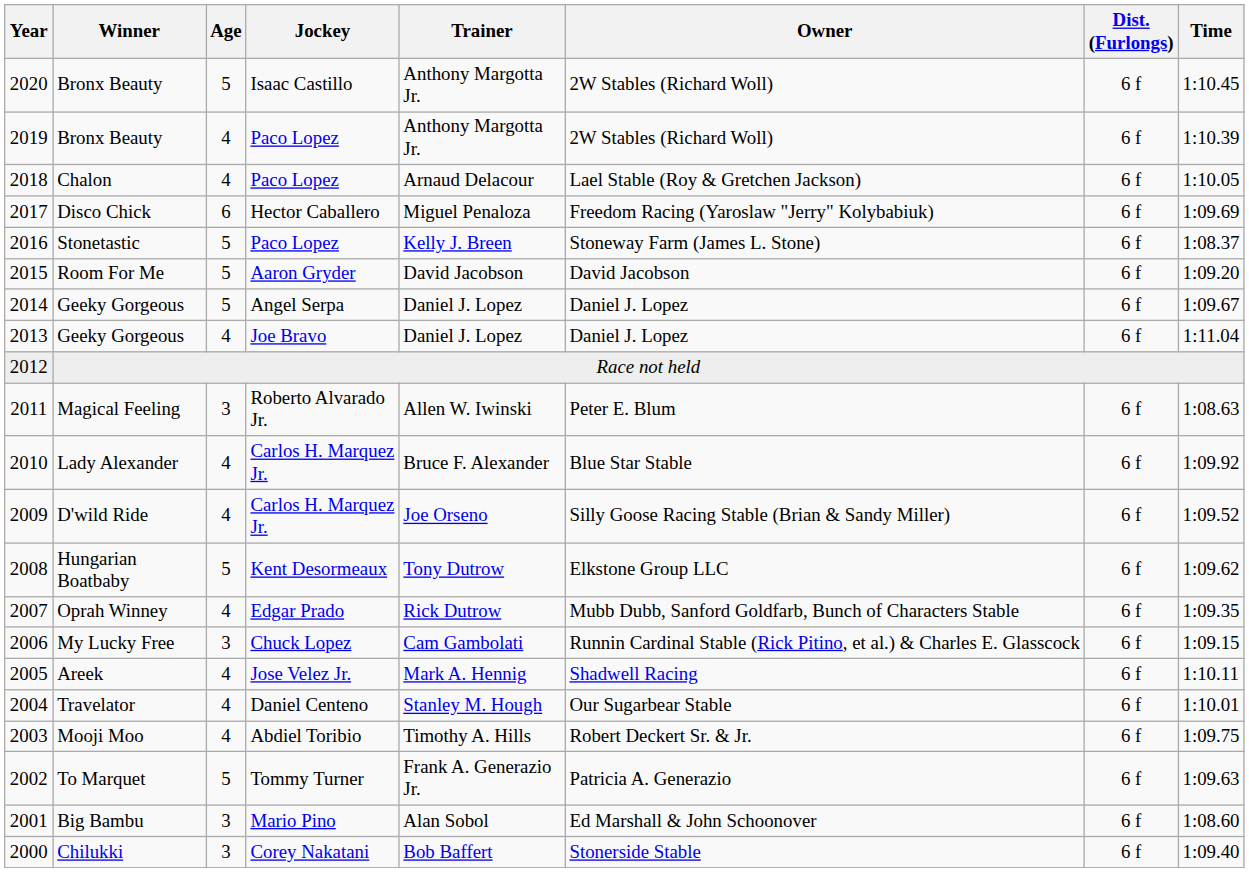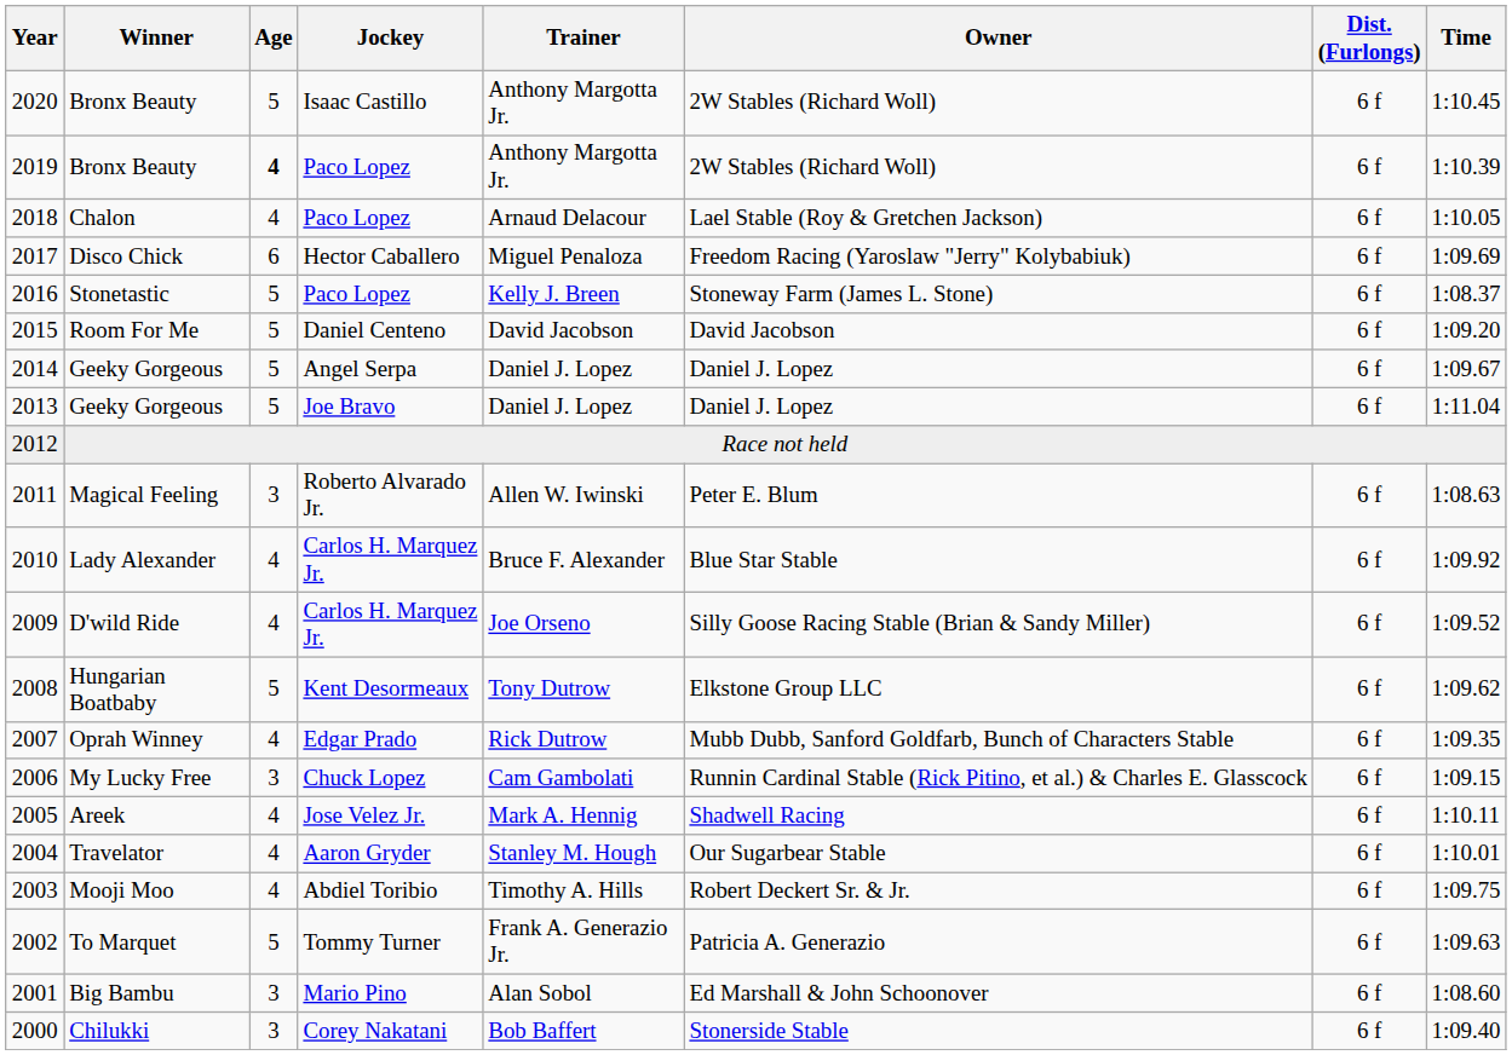 <table class="wikitable sortable" style="font-size:90%">
 <tr>
 <th style="width:30px">Year<br></th>
 <th style="width:110px">Winner<br></th>
 <th style="width:20px">Age<br></th>
 <th style="width:110px">Jockey<br></th>
 <th style="width:120px">Trainer<br></th>
 <th>Owner<br></th>
 <th style="width:25px"><a href='#'>Dist.</a><br> <span>(<a href='#'>Furlongs</a>)</span></th>
 <th style="width:25px">Time<br></th>
 </tr>
 <tr>
 <td align=center>2020</td>
 <td>Bronx Beauty</td>
 <td align=center>5</td>
 <td>Isaac Castillo</td>
 <td>Anthony Margotta Jr.</td>
 <td>2W Stables (Richard Woll)</td>
 <td align=center>6 f</td>
 <td align=center>1:10.45</td>
 </tr>
 <tr>
 <td align=center>2019</td>
 <td>Bronx Beauty</td>
-<td align=center>4</td>
+<td align=center><strong>4</strong></td>
 <td><a href='#'>Paco Lopez</a></td>
 <td>Anthony Margotta Jr.</td>
 <td>2W Stables (Richard Woll)</td>
 <td align=center>6 f</td>
 <td align=center>1:10.39</td>
 </tr>
 <tr>
 <td align=center>2018</td>
 <td>Chalon</td>
 <td align=center>4</td>
 <td><a href='#'>Paco Lopez</a></td>
 <td>Arnaud Delacour</td>
 <td>Lael Stable (Roy & Gretchen Jackson)</td>
 <td align=center>6 f</td>
 <td align=center>1:10.05</td>
 </tr>
 <tr>
 <td align=center>2017</td>
 <td>Disco Chick</td>
 <td align=center>6</td>
 <td>Hector Caballero</td>
 <td>Miguel Penaloza</td>
 <td>Freedom Racing (Yaroslaw "Jerry" Kolybabiuk)</td>
 <td align=center>6 f</td>
 <td align=center>1:09.69</td>
 </tr>
 <tr>
 <td align=center>2016</td>
 <td>Stonetastic</td>
 <td align=center>5</td>
 <td><a href='#'>Paco Lopez</a></td>
 <td><a href='#'>Kelly J. Breen</a></td>
 <td>Stoneway Farm (James L. Stone)</td>
 <td align=center>6 f</td>
 <td align=center>1:08.37</td>
 </tr>
 <tr>
 <td align=center>2015</td>
 <td>Room For Me</td>
 <td align=center>5</td>
-<td><a href='#'>Aaron Gryder</a></td>
+<td>Daniel Centeno</td>
 <td>David Jacobson</td>
 <td>David Jacobson</td>
 <td align=center>6 f</td>
 <td align=center>1:09.20</td>
 </tr>
 <tr>
 <td align=center>2014</td>
 <td>Geeky Gorgeous</td>
 <td align=center>5</td>
 <td>Angel Serpa</td>
 <td>Daniel J. Lopez</td>
 <td>Daniel J. Lopez</td>
 <td align=center>6 f</td>
 <td align=center>1:09.67</td>
 </tr>
 <tr>
 <td align=center>2013</td>
 <td>Geeky Gorgeous</td>
-<td align=center>4</td>
+<td align=center>5</td>
 <td><a href='#'>Joe Bravo</a></td>
 <td>Daniel J. Lopez</td>
 <td>Daniel J. Lopez</td>
 <td align=center>6 f</td>
 <td align=center>1:11.04</td>
 </tr>
 <tr bgcolor="#eeeeee">
 <td align=center>2012</td>
 <td align=center  colspan=7><em>Race not held</em></td>
 </tr>
 <tr>
 <td align=center>2011</td>
 <td>Magical Feeling</td>
 <td align=center>3</td>
 <td>Roberto Alvarado Jr.</td>
 <td>Allen W. Iwinski</td>
 <td>Peter E. Blum</td>
 <td align=center>6 f</td>
 <td align=center>1:08.63</td>
 </tr>
 <tr>
 <td align=center>2010</td>
 <td>Lady Alexander</td>
 <td align=center>4</td>
 <td><a href='#'>Carlos H. Marquez Jr.</a></td>
 <td>Bruce F. Alexander</td>
 <td>Blue Star Stable</td>
 <td align=center>6 f</td>
 <td align=center>1:09.92</td>
 </tr>
 <tr>
 <td align=center>2009</td>
 <td>D'wild Ride</td>
 <td align=center>4</td>
 <td><a href='#'>Carlos H. Marquez Jr.</a></td>
 <td><a href='#'>Joe Orseno</a></td>
 <td>Silly Goose Racing Stable (Brian & Sandy Miller)</td>
 <td align=center>6 f</td>
 <td align=center>1:09.52</td>
 </tr>
 <tr>
 <td align=center>2008</td>
 <td>Hungarian Boatbaby</td>
 <td align=center>5</td>
 <td><a href='#'>Kent Desormeaux</a></td>
 <td><a href='#'>Tony Dutrow</a></td>
 <td>Elkstone Group LLC</td>
 <td align=center>6 f</td>
 <td>1:09.62</td>
 </tr>
 <tr>
 <td align=center>2007</td>
 <td>Oprah Winney</td>
 <td align=center>4</td>
 <td><a href='#'>Edgar Prado</a></td>
 <td><a href='#'>Rick Dutrow</a></td>
 <td>Mubb Dubb, Sanford Goldfarb, Bunch of Characters Stable</td>
 <td align=center>6 f</td>
 <td>1:09.35</td>
 </tr>
 <tr>
 <td align=center>2006</td>
 <td>My Lucky Free</td>
 <td align=center>3</td>
 <td><a href='#'>Chuck Lopez</a></td>
 <td><a href='#'>Cam Gambolati</a></td>
 <td>Runnin Cardinal Stable (<a href='#'>Rick Pitino</a>, et al.) & Charles E. Glasscock</td>
 <td align=center>6 f</td>
 <td>1:09.15</td>
 </tr>
 <tr>
 <td align=center>2005</td>
 <td>Areek</td>
 <td align=center>4</td>
 <td><a href='#'>Jose Velez Jr.</a></td>
 <td><a href='#'>Mark A. Hennig</a></td>
 <td><a href='#'>Shadwell Racing</a></td>
 <td align=center>6 f</td>
 <td>1:10.11</td>
 </tr>
 <tr>
 <td align=center>2004</td>
 <td>Travelator</td>
 <td align=center>4</td>
-<td>Daniel Centeno</td>
+<td><a href='#'>Aaron Gryder</a></td>
 <td><a href='#'>Stanley M. Hough</a></td>
 <td>Our Sugarbear Stable</td>
 <td align=center>6 f</td>
 <td>1:10.01</td>
 </tr>
 <tr>
 <td align=center>2003</td>
 <td>Mooji Moo</td>
 <td align=center>4</td>
 <td>Abdiel Toribio</td>
 <td>Timothy A. Hills</td>
 <td>Robert Deckert Sr. & Jr.</td>
 <td align=center>6 f</td>
 <td>1:09.75</td>
 </tr>
 <tr>
 <td align=center>2002</td>
 <td>To Marquet</td>
 <td align=center>5</td>
 <td>Tommy Turner</td>
 <td>Frank A. Generazio Jr.</td>
 <td>Patricia A. Generazio</td>
 <td align=center>6 f</td>
 <td>1:09.63</td>
 </tr>
 <tr>
 <td align=center>2001</td>
 <td>Big Bambu</td>
 <td align=center>3</td>
 <td><a href='#'>Mario Pino</a></td>
 <td>Alan Sobol</td>
 <td>Ed Marshall & John Schoonover</td>
 <td align=center>6 f</td>
 <td>1:08.60</td>
 </tr>
 <tr>
 <td align=center>2000</td>
 <td><a href='#'>Chilukki</a></td>
 <td align=center>3</td>
 <td><a href='#'>Corey Nakatani</a></td>
 <td><a href='#'>Bob Baffert</a></td>
 <td><a href='#'>Stonerside Stable</a></td>
 <td align=center>6 f</td>
 <td>1:09.40</td>
 </tr>
 <tr>
 </tr>
 </table>
